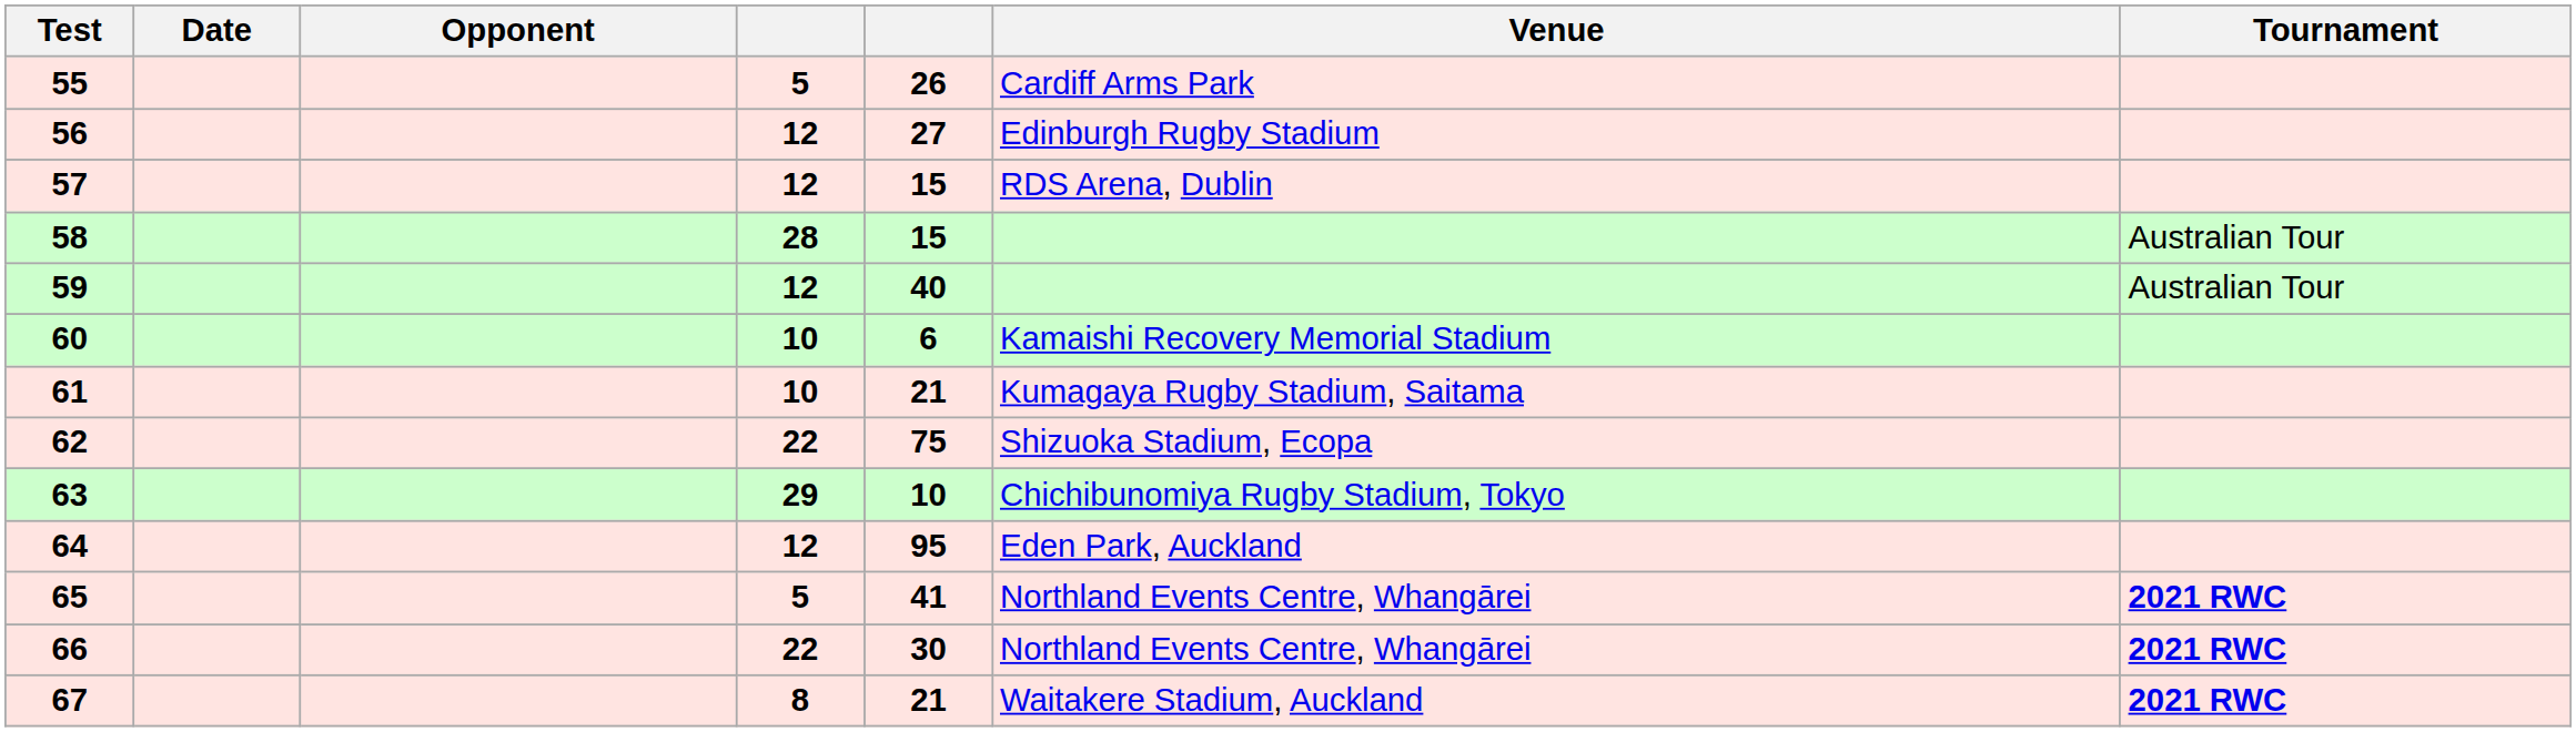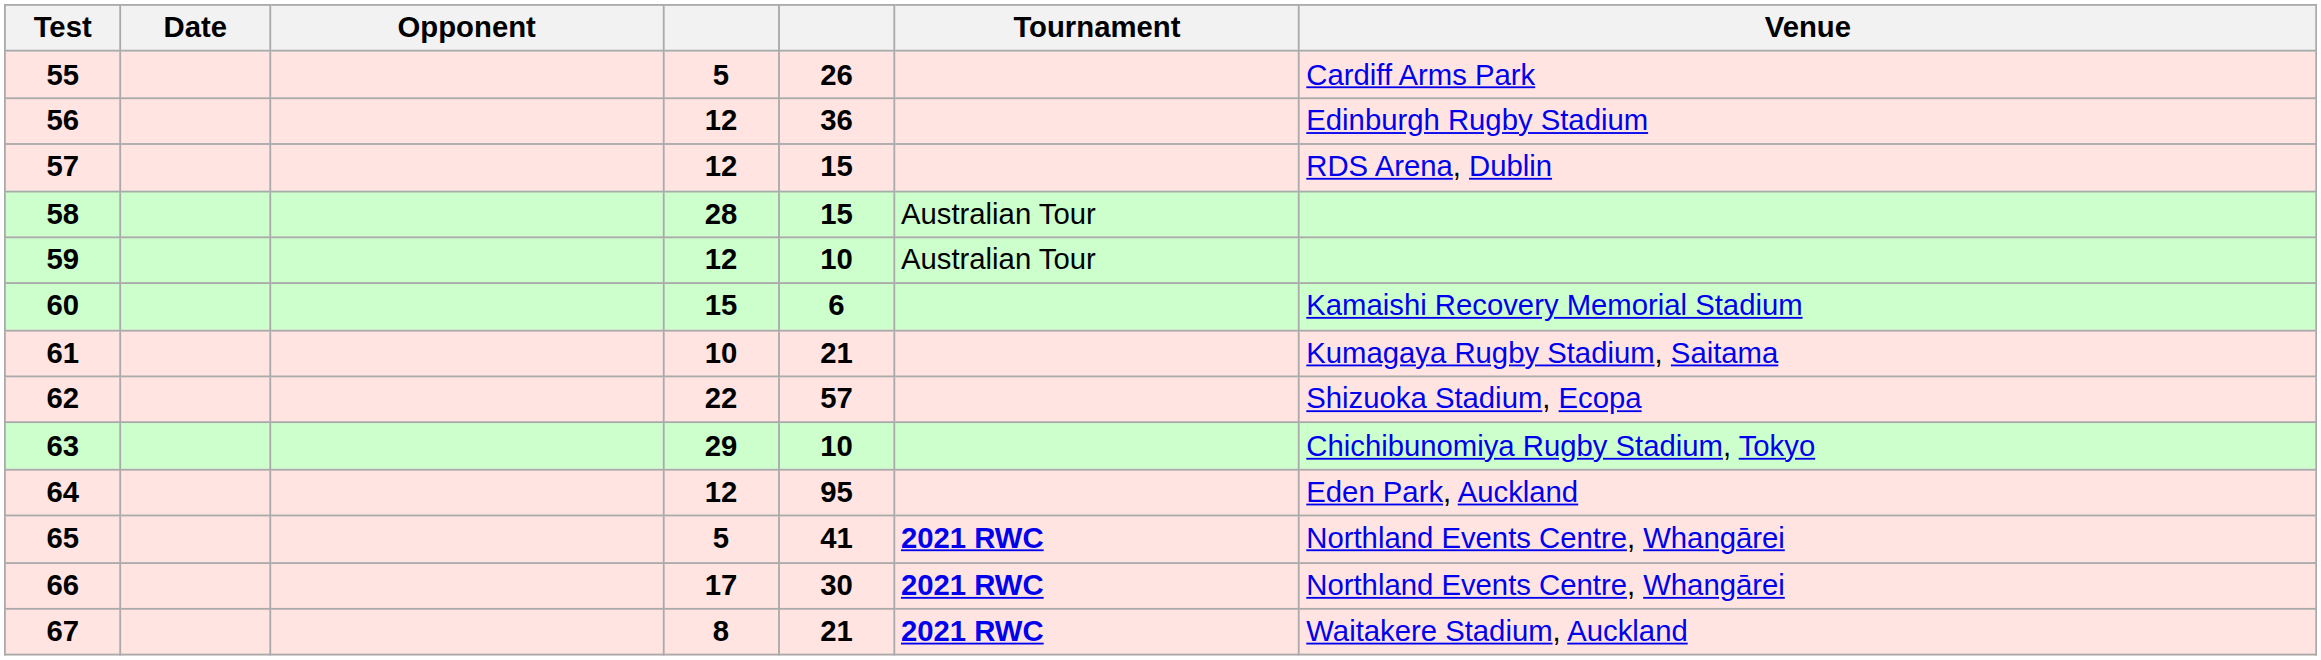 <table class="wikitable sortable" style="width:100%">
 <tr>
 <th style="width:5%">Test</th>
 <th>Date</th>
 <th style="width:17%">Opponent</th>
 <th style="width:5%"></th>
 <th style="width:5%"></th>
+<th>Tournament</th>
 <th>Venue</th>
-<th>Tournament</th>
 </tr>
 <tr bgcolor="FFE4E1">
 <td align="center"><strong>55</strong></td>
 <td></td>
 <td></td>
 <td align="center"><strong>5</strong></td>
 <td align="center"><strong>26</strong></td>
+<td></td>
 <td><a href='#'>Cardiff Arms Park</a></td>
-<td></td>
 </tr>
 <tr bgcolor="FFE4E1">
 <td align="center"><strong>56</strong></td>
 <td></td>
 <td></td>
 <td align="center"><strong>12</strong></td>
-<td align="center"><strong>27</strong></td>
+<td align="center"><strong>36</strong></td>
+<td></td>
 <td><a href='#'>Edinburgh Rugby Stadium</a></td>
-<td></td>
 </tr>
 <tr bgcolor="FFE4E1">
 <td align="center"><strong>57</strong></td>
 <td></td>
 <td></td>
 <td align="center"><strong>12</strong></td>
 <td align="center"><strong>15</strong></td>
+<td></td>
 <td><a href='#'>RDS Arena</a>, <a href='#'>Dublin</a></td>
-<td></td>
 </tr>
 <tr bgcolor="#ccffcc">
 <td align="center"><strong>58</strong></td>
 <td></td>
 <td></td>
 <td align="center"><strong>28</strong></td>
 <td align="center"><strong>15</strong></td>
+<td>Australian Tour </td>
 <td></td>
-<td>Australian Tour </td>
 </tr>
 <tr bgcolor="#ccffcc">
 <td align="center"><strong>59</strong></td>
 <td></td>
 <td></td>
 <td align="center"><strong>12</strong></td>
-<td align="center"><strong>40</strong></td>
+<td align="center"><strong>10</strong></td>
+<td>Australian Tour</td>
 <td></td>
-<td>Australian Tour</td>
 </tr>
 <tr bgcolor="#ccffcc">
 <td align="center"><strong>60</strong></td>
 <td></td>
 <td></td>
-<td align="center"><strong>10</strong></td>
+<td align="center"><strong>15</strong></td>
 <td align="center"><strong>6</strong></td>
+<td></td>
 <td><a href='#'>Kamaishi Recovery Memorial Stadium</a></td>
-<td></td>
 </tr>
 <tr bgcolor="FFE4E1">
 <td align="center"><strong>61</strong></td>
 <td></td>
 <td></td>
 <td align="center"><strong>10</strong></td>
 <td align="center"><strong>21</strong></td>
+<td></td>
 <td><a href='#'>Kumagaya Rugby Stadium</a>, <a href='#'>Saitama</a></td>
-<td></td>
 </tr>
 <tr bgcolor="FFE4E1">
 <td align="center"><strong>62</strong></td>
 <td></td>
 <td></td>
 <td align="center"><strong>22</strong></td>
-<td align="center"><strong>75</strong></td>
+<td align="center"><strong>57</strong></td>
+<td></td>
 <td><a href='#'>Shizuoka Stadium</a>, <a href='#'>Ecopa</a></td>
-<td></td>
 </tr>
 <tr bgcolor="#ccffcc">
 <td align="center"><strong>63</strong></td>
 <td></td>
 <td></td>
 <td align="center"><strong>29</strong></td>
 <td align="center"><strong>10</strong></td>
+<td></td>
 <td><a href='#'>Chichibunomiya Rugby Stadium</a>, <a href='#'>Tokyo</a></td>
-<td></td>
 </tr>
 <tr bgcolor="FFE4E1">
 <td align="center"><strong>64</strong></td>
 <td></td>
 <td></td>
 <td align="center"><strong>12</strong></td>
 <td align="center"><strong>95</strong></td>
+<td></td>
 <td><a href='#'>Eden Park</a>, <a href='#'>Auckland</a></td>
-<td></td>
 </tr>
 <tr bgcolor="FFE4E1">
 <td align="center"><strong>65</strong></td>
 <td></td>
 <td></td>
 <td align="center"><strong>5</strong></td>
 <td align="center"><strong>41</strong></td>
+<td><a href='#'><strong>2021 RWC</strong></a></td>
 <td><a href='#'>Northland Events Centre</a>, <a href='#'>Whangārei</a></td>
-<td><a href='#'><strong>2021 RWC</strong></a></td>
 </tr>
 <tr bgcolor="FFE4E1">
 <td align="center"><strong>66</strong></td>
 <td></td>
 <td></td>
-<td align="center"><strong>22</strong></td>
+<td align="center"><strong>17</strong></td>
 <td align="center"><strong>30</strong></td>
+<td><a href='#'><strong>2021 RWC</strong></a></td>
 <td><a href='#'>Northland Events Centre</a>, <a href='#'>Whangārei</a></td>
-<td><a href='#'><strong>2021 RWC</strong></a></td>
 </tr>
 <tr bgcolor="FFE4E1">
 <td align="center"><strong>67</strong></td>
 <td></td>
 <td></td>
 <td align="center"><strong>8</strong></td>
 <td align="center"><strong>21</strong></td>
+<td><a href='#'><strong>2021 RWC</strong></a></td>
 <td><a href='#'>Waitakere Stadium</a>, <a href='#'>Auckland</a></td>
-<td><a href='#'><strong>2021 RWC</strong></a></td>
 </tr>
 </table>
